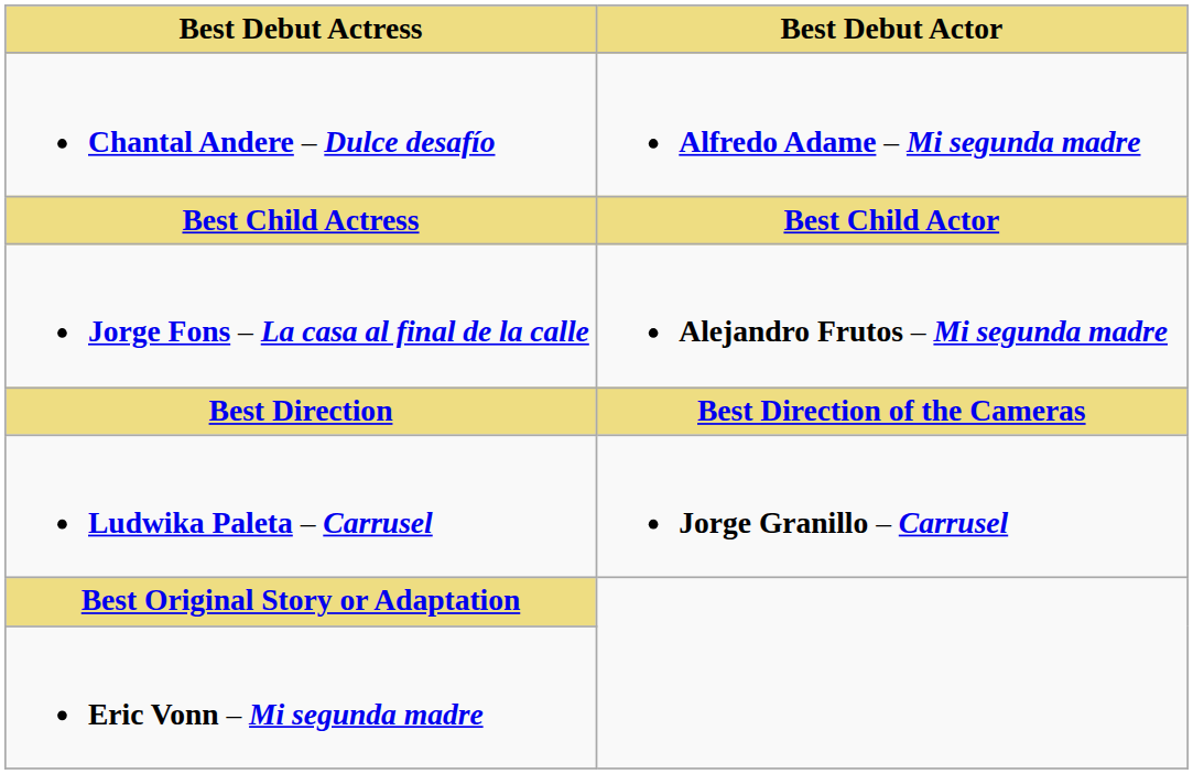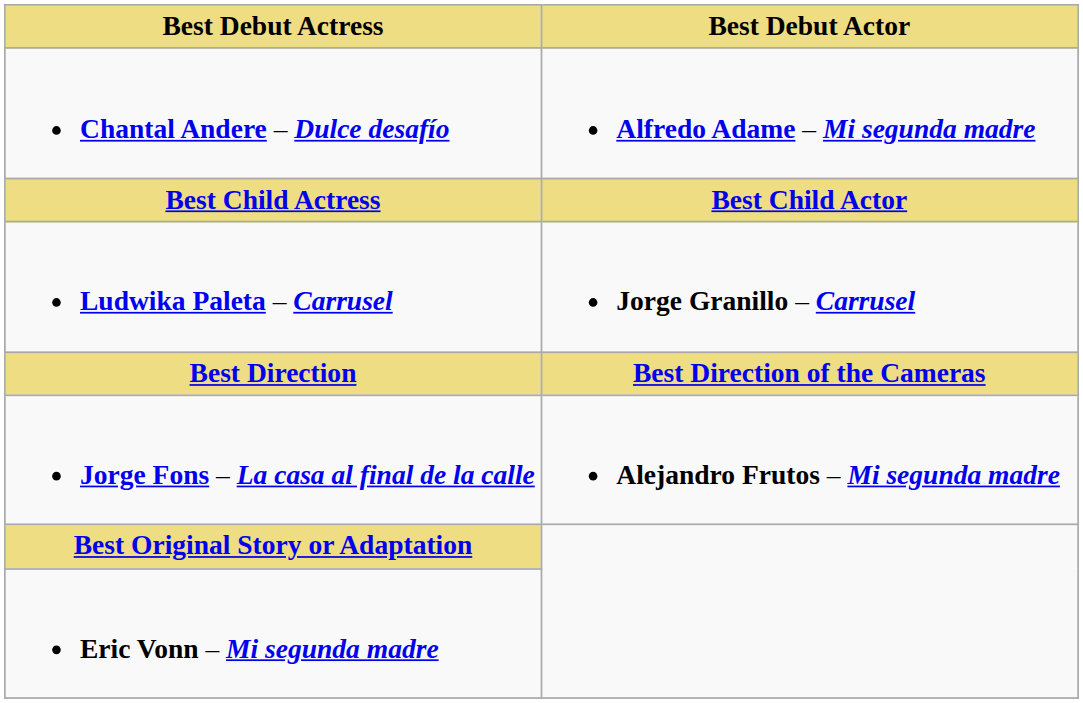 <table class="wikitable">
 <tr>
 <th style="background:#EEDD82; width:50%">Best Debut Actress</th>
 <th style="background:#EEDD82; width:50%">Best Debut Actor</th>
 </tr>
 <tr>
 <td valign="top"><br><ul><li><strong><a href='#'>Chantal Andere</a></strong> – <strong><em><a href='#'>Dulce desafío</a></em></strong></li></ul></td>
 <td valign="top"><br><ul><li><strong><a href='#'>Alfredo Adame</a></strong> – <strong><em><a href='#'>Mi segunda madre</a></em></strong></li></ul></td>
 </tr>
 <tr>
 <th style="background:#EEDD82; width:50%"><a href='#'>Best Child Actress</a></th>
 <th style="background:#EEDD82; width:50%"><a href='#'>Best Child Actor</a></th>
 </tr>
 <tr>
-<td valign="top"><br><ul><li><strong><a href='#'>Jorge Fons</a></strong> – <strong><em><a href='#'>La casa al final de la calle</a></em></strong></li></ul></td>
-<td valign="top"><br><ul><li><strong>Alejandro Frutos</strong> – <strong><em><a href='#'>Mi segunda madre</a></em></strong></li></ul></td>
+<td valign="top"><br><ul><li><strong><a href='#'>Ludwika Paleta</a></strong> – <strong><em><a href='#'>Carrusel</a></em></strong></li></ul></td>
+<td valign="top"><br><ul><li><strong>Jorge Granillo</strong> – <strong><em><a href='#'>Carrusel</a></em></strong></li></ul></td>
 </tr>
 <tr>
 <th style="background:#EEDD82; width:50%"><a href='#'>Best Direction</a></th>
 <th style="background:#EEDD82; width:50%"><a href='#'>Best Direction of the Cameras</a></th>
 </tr>
 <tr>
-<td valign="top"><br><ul><li><strong><a href='#'>Ludwika Paleta</a></strong> – <strong><em><a href='#'>Carrusel</a></em></strong></li></ul></td>
-<td valign="top"><br><ul><li><strong>Jorge Granillo</strong> – <strong><em><a href='#'>Carrusel</a></em></strong></li></ul></td>
+<td valign="top"><br><ul><li><strong><a href='#'>Jorge Fons</a></strong> – <strong><em><a href='#'>La casa al final de la calle</a></em></strong></li></ul></td>
+<td valign="top"><br><ul><li><strong>Alejandro Frutos</strong> – <strong><em><a href='#'>Mi segunda madre</a></em></strong></li></ul></td>
 </tr>
 <tr>
 <th style="background:#EEDD82; width:50%"><a href='#'>Best Original Story or Adaptation</a></th>
 </tr>
 <tr>
 <td valign="top"><br><ul><li><strong>Eric Vonn</strong> – <strong><em><a href='#'>Mi segunda madre</a></em></strong></li></ul></td>
 </tr>
 </table>
